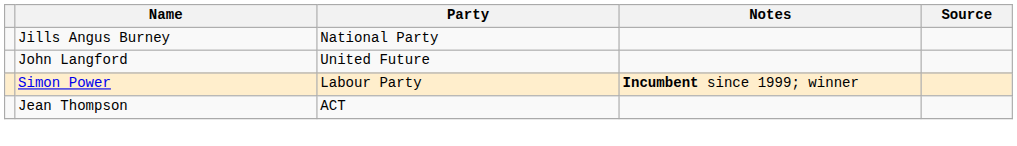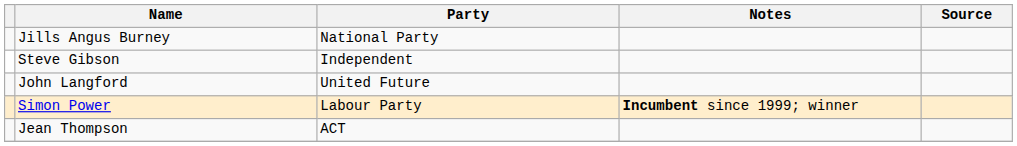 <table class="wikitable" width="70%" style="font-size:95%;">
 <tr>
 <th width=1%></th>
 <th width=30%>Name</th>
 <th width=30%>Party</th>
 <th width=30%>Notes</th>
 <th width=9%>Source</th>
 </tr>
 <tr -->
 <td bgcolor=></td>
 <td>Jills Angus Burney</td>
 <td>National Party</td>
+<td></td>
+<td></td>
+</tr>
+<tr -->
+<td bgcolor=white></td>
+<td>Steve Gibson</td>
+<td>Independent</td>
 <td></td>
 <td></td>
 </tr>
 <tr -->
 <td bgcolor=></td>
 <td>John Langford</td>
 <td>United Future</td>
 <td></td>
 <td></td>
 </tr>
 <tr ---- bgcolor=#FFEECC>
 <td bgcolor=></td>
 <td><a href='#'>Simon Power</a></td>
 <td>Labour Party</td>
 <td><strong>Incumbent</strong> since 1999; winner</td>
 <td></td>
 </tr>
 <tr -->
 <td bgcolor=></td>
 <td>Jean Thompson</td>
 <td>ACT</td>
 <td></td>
 <td></td>
 </tr>
 <tr -->
 </tr>
 </table>
